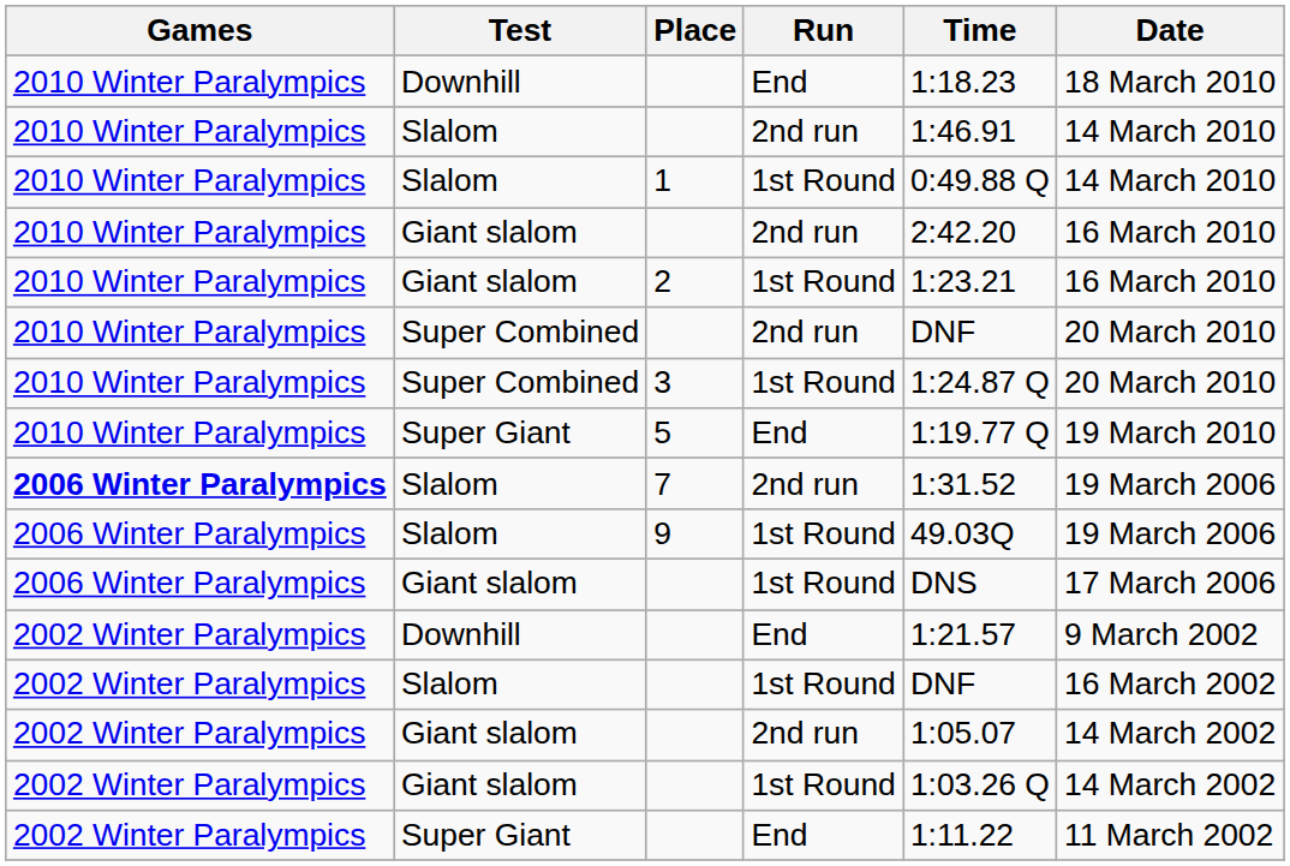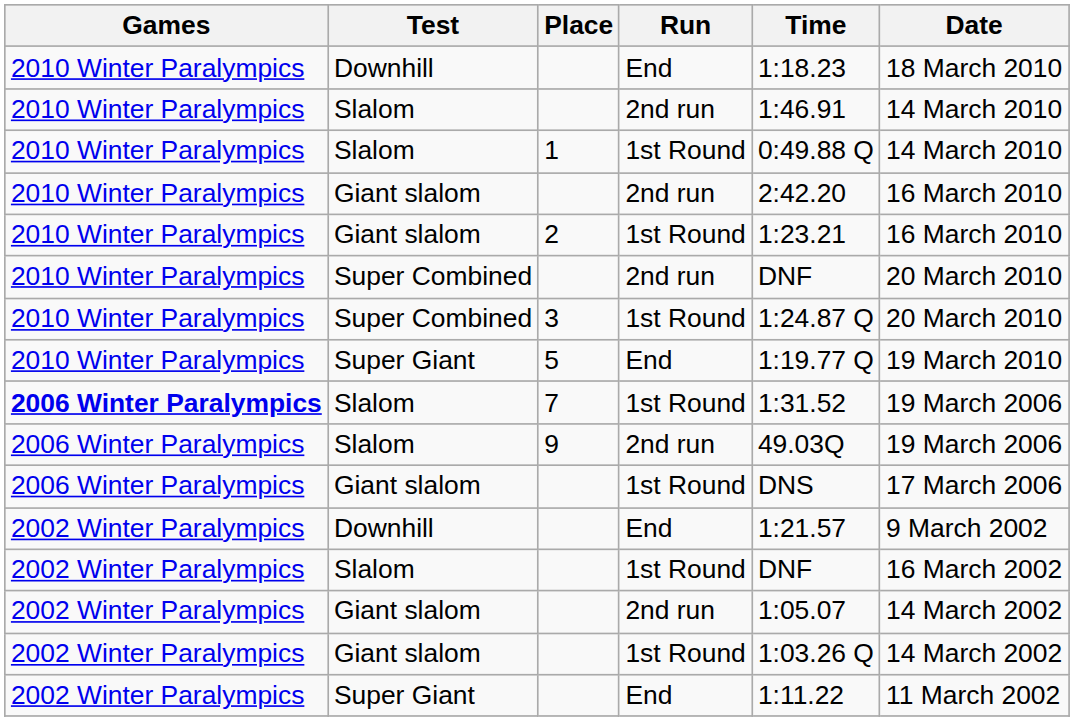 <table class="wikitable sortable">
 <tr>
 <th>Games</th>
 <th>Test</th>
 <th>Place</th>
 <th>Run</th>
 <th>Time</th>
 <th>Date</th>
 </tr>
 <tr>
 <td><a href='#'>2010 Winter Paralympics</a></td>
 <td>Downhill</td>
 <td></td>
 <td>End</td>
 <td>1:18.23</td>
 <td>18 March 2010</td>
 </tr>
 <tr>
 <td><a href='#'>2010 Winter Paralympics</a></td>
 <td>Slalom</td>
 <td></td>
 <td>2nd run</td>
 <td>1:46.91</td>
 <td>14 March 2010</td>
 </tr>
 <tr>
 <td><a href='#'>2010 Winter Paralympics</a></td>
 <td>Slalom</td>
 <td>1</td>
 <td>1st Round</td>
 <td>0:49.88 Q</td>
 <td>14 March 2010</td>
 </tr>
 <tr>
 <td><a href='#'>2010 Winter Paralympics</a></td>
 <td>Giant slalom</td>
 <td></td>
 <td>2nd run</td>
 <td>2:42.20</td>
 <td>16 March 2010</td>
 </tr>
 <tr>
 <td><a href='#'>2010 Winter Paralympics</a></td>
 <td>Giant slalom</td>
 <td>2</td>
 <td>1st Round</td>
 <td>1:23.21</td>
 <td>16 March 2010</td>
 </tr>
 <tr>
 <td><a href='#'>2010 Winter Paralympics</a></td>
 <td>Super Combined</td>
 <td></td>
 <td>2nd run</td>
 <td>DNF</td>
 <td>20 March 2010</td>
 </tr>
 <tr>
 <td><a href='#'>2010 Winter Paralympics</a></td>
 <td>Super Combined</td>
 <td>3</td>
 <td>1st Round</td>
 <td>1:24.87 Q</td>
 <td>20 March 2010</td>
 </tr>
 <tr>
 <td><a href='#'>2010 Winter Paralympics</a></td>
 <td>Super Giant</td>
 <td>5</td>
 <td>End</td>
 <td>1:19.77 Q</td>
 <td>19 March 2010</td>
 </tr>
 <tr>
 <td><strong><a href='#'>2006 Winter Paralympics</a></strong></td>
 <td>Slalom</td>
 <td>7</td>
-<td>2nd run</td>
+<td>1st Round</td>
 <td>1:31.52</td>
 <td>19 March 2006</td>
 </tr>
 <tr>
 <td><a href='#'>2006 Winter Paralympics</a></td>
 <td>Slalom</td>
 <td>9</td>
-<td>1st Round</td>
+<td>2nd run</td>
 <td>49.03Q</td>
 <td>19 March 2006</td>
 </tr>
 <tr>
 <td><a href='#'>2006 Winter Paralympics</a></td>
 <td>Giant slalom</td>
 <td></td>
 <td>1st Round</td>
 <td>DNS</td>
 <td>17 March 2006</td>
 </tr>
 <tr>
 <td><a href='#'>2002 Winter Paralympics</a></td>
 <td>Downhill</td>
 <td></td>
 <td>End</td>
 <td>1:21.57</td>
 <td>9 March 2002</td>
 </tr>
 <tr>
 <td><a href='#'>2002 Winter Paralympics</a></td>
 <td>Slalom</td>
 <td></td>
 <td>1st Round</td>
 <td>DNF</td>
 <td>16 March 2002</td>
 </tr>
 <tr>
 <td><a href='#'>2002 Winter Paralympics</a></td>
 <td>Giant slalom</td>
 <td></td>
 <td>2nd run</td>
 <td>1:05.07</td>
 <td>14 March 2002</td>
 </tr>
 <tr>
 <td><a href='#'>2002 Winter Paralympics</a></td>
 <td>Giant slalom</td>
 <td></td>
 <td>1st Round</td>
 <td>1:03.26 Q</td>
 <td>14 March 2002</td>
 </tr>
 <tr>
 <td><a href='#'>2002 Winter Paralympics</a></td>
 <td>Super Giant</td>
 <td></td>
 <td>End</td>
 <td>1:11.22</td>
 <td>11 March 2002</td>
 </tr>
 </table>
